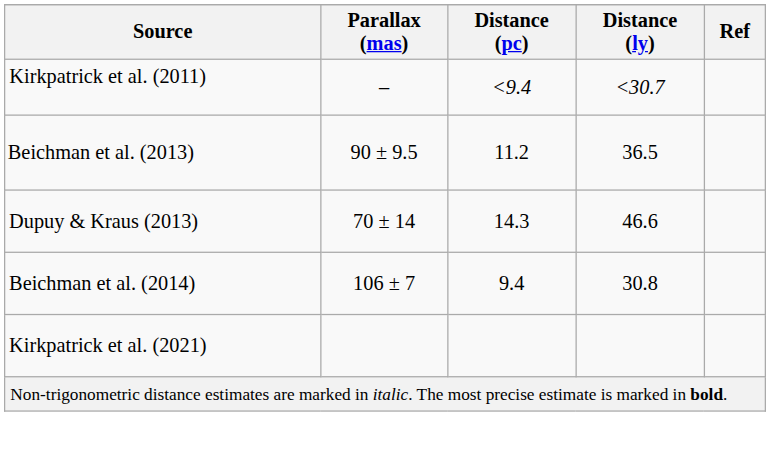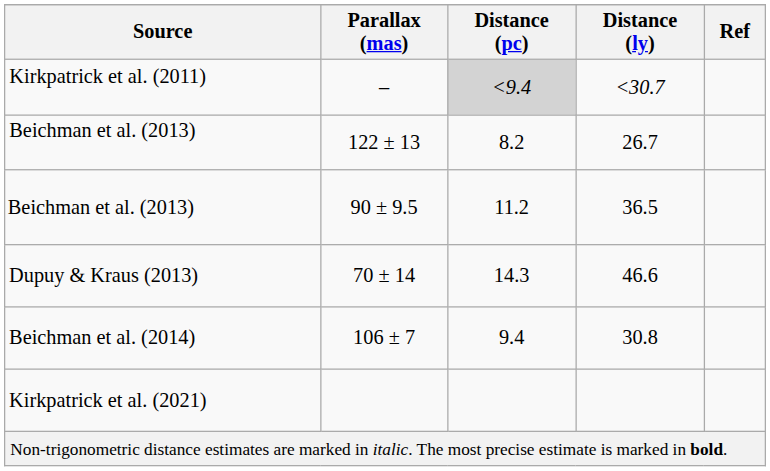 <table class="wikitable" style="text-align: center; width: 600px;">
 <tr>
 </tr>
 <tr>
 <th>Source</th>
 <th>Parallax<br>(<a href='#'>mas</a>)</th>
 <th>Distance<br>(<a href='#'>pc</a>)</th>
 <th>Distance<br>(<a href='#'>ly</a>)</th>
 <th>Ref</th>
 </tr>
 <tr>
 <td align=left>Kirkpatrick et al. (2011)<br> </td>
 <td>–</td>
-<td><em><9.4</em></td>
+<td style="background: lightgrey;"><em><9.4</em></td>
 <td><em><30.7</em></td>
+<td></td>
+</tr>
+<tr>
+<td align=left>Beichman et al. (2013)<br> </td>
+<td>122 ± 13</td>
+<td>8.2</td>
+<td>26.7</td>
 <td></td>
 </tr>
 <tr>
 <td align=left style="padding: 20px 2px;">Beichman et al. (2013)</td>
 <td>90 ± 9.5</td>
 <td>11.2</td>
 <td>36.5</td>
 <td></td>
 </tr>
 <tr>
 <td align=left style="padding: 15px 3px;">Dupuy & Kraus (2013)</td>
 <td>70 ± 14</td>
 <td>14.3</td>
 <td>46.6</td>
 <td></td>
 </tr>
 <tr>
 <td align=left style="padding: 15px 3px;">Beichman et al. (2014)</td>
 <td>106 ± 7</td>
 <td>9.4</td>
 <td>30.8</td>
 <td></td>
 </tr>
 <tr>
 <td align=left style="padding: 15px 3px;">Kirkpatrick et al. (2021)</td>
 <td><strong></strong></td>
 <td><strong></strong></td>
 <td><strong></strong></td>
 <td></td>
 </tr>
 <tr>
 <td colspan=5 style="font-size: 0.85em; background-color: #f2f2f2; padding: 6px 0 4px 4px; text-align: left;">Non-trigonometric distance estimates are marked in <em>italic</em>. The most precise estimate is marked in <strong>bold</strong>.</td>
 </tr>
 </table>
